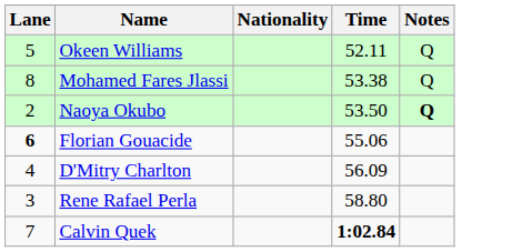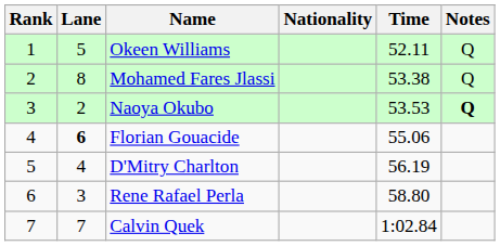 <table class="wikitable sortable" style="text-align:center">
 <tr>
+<th>Rank</th>
 <th>Lane</th>
 <th>Name</th>
 <th>Nationality</th>
 <th>Time</th>
 <th>Notes</th>
 </tr>
 <tr bgcolor=ccffcc>
+<td>1</td>
 <td>5</td>
 <td align=left><a href='#'>Okeen Williams</a></td>
 <td align=left></td>
 <td>52.11</td>
 <td>Q </td>
 </tr>
 <tr bgcolor=ccffcc>
+<td>2</td>
 <td>8</td>
 <td align=left><a href='#'>Mohamed Fares Jlassi</a></td>
 <td align=left></td>
 <td>53.38</td>
 <td>Q</td>
 </tr>
 <tr bgcolor=ccffcc>
+<td>3</td>
 <td>2</td>
 <td align=left><a href='#'>Naoya Okubo</a></td>
 <td align=left></td>
-<td>53.50</td>
+<td>53.53</td>
 <td><strong>Q </strong></td>
 </tr>
 <tr>
+<td>4</td>
 <td><strong>6</strong></td>
 <td align=left><a href='#'>Florian Gouacide</a></td>
 <td align=left></td>
 <td>55.06</td>
 <td></td>
 </tr>
 <tr>
+<td>5</td>
 <td>4</td>
 <td align=left><a href='#'>D'Mitry Charlton</a></td>
 <td align=left></td>
-<td>56.09</td>
+<td>56.19</td>
 <td></td>
 </tr>
 <tr>
+<td>6</td>
 <td>3</td>
 <td align=left><a href='#'>Rene Rafael Perla</a></td>
 <td align=left></td>
 <td>58.80</td>
 <td></td>
 </tr>
 <tr>
 <td>7</td>
+<td>7</td>
 <td align=left><a href='#'>Calvin Quek</a></td>
 <td align=left></td>
-<td><strong>1:02.84</strong></td>
+<td>1:02.84</td>
 <td></td>
 </tr>
 </table>
